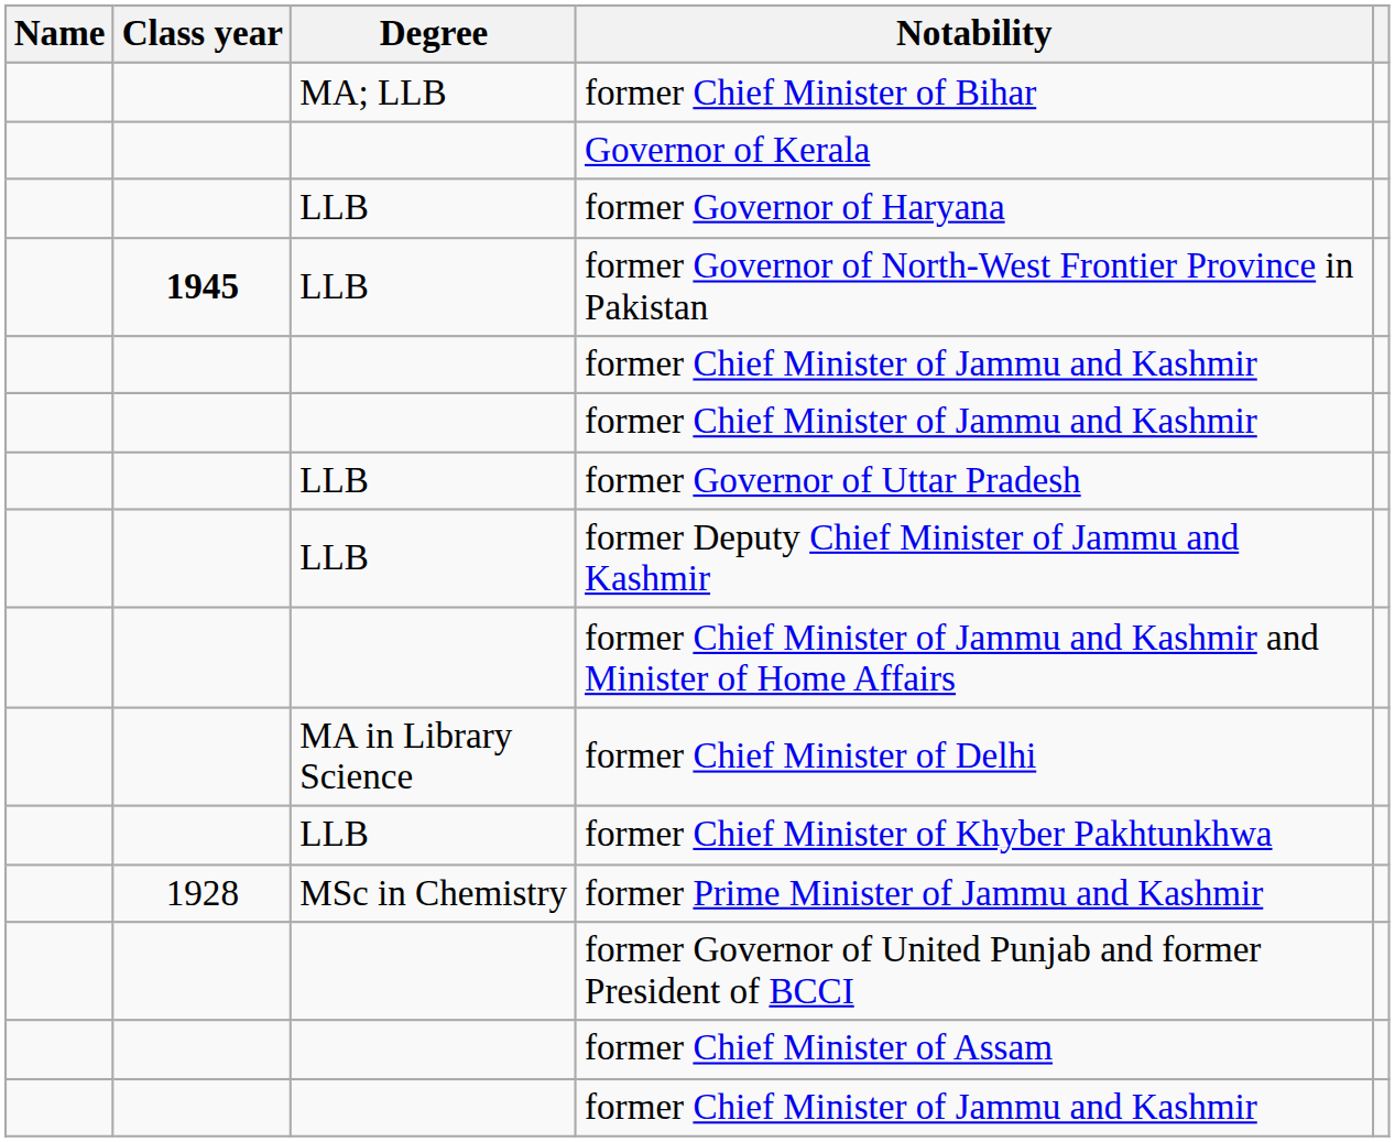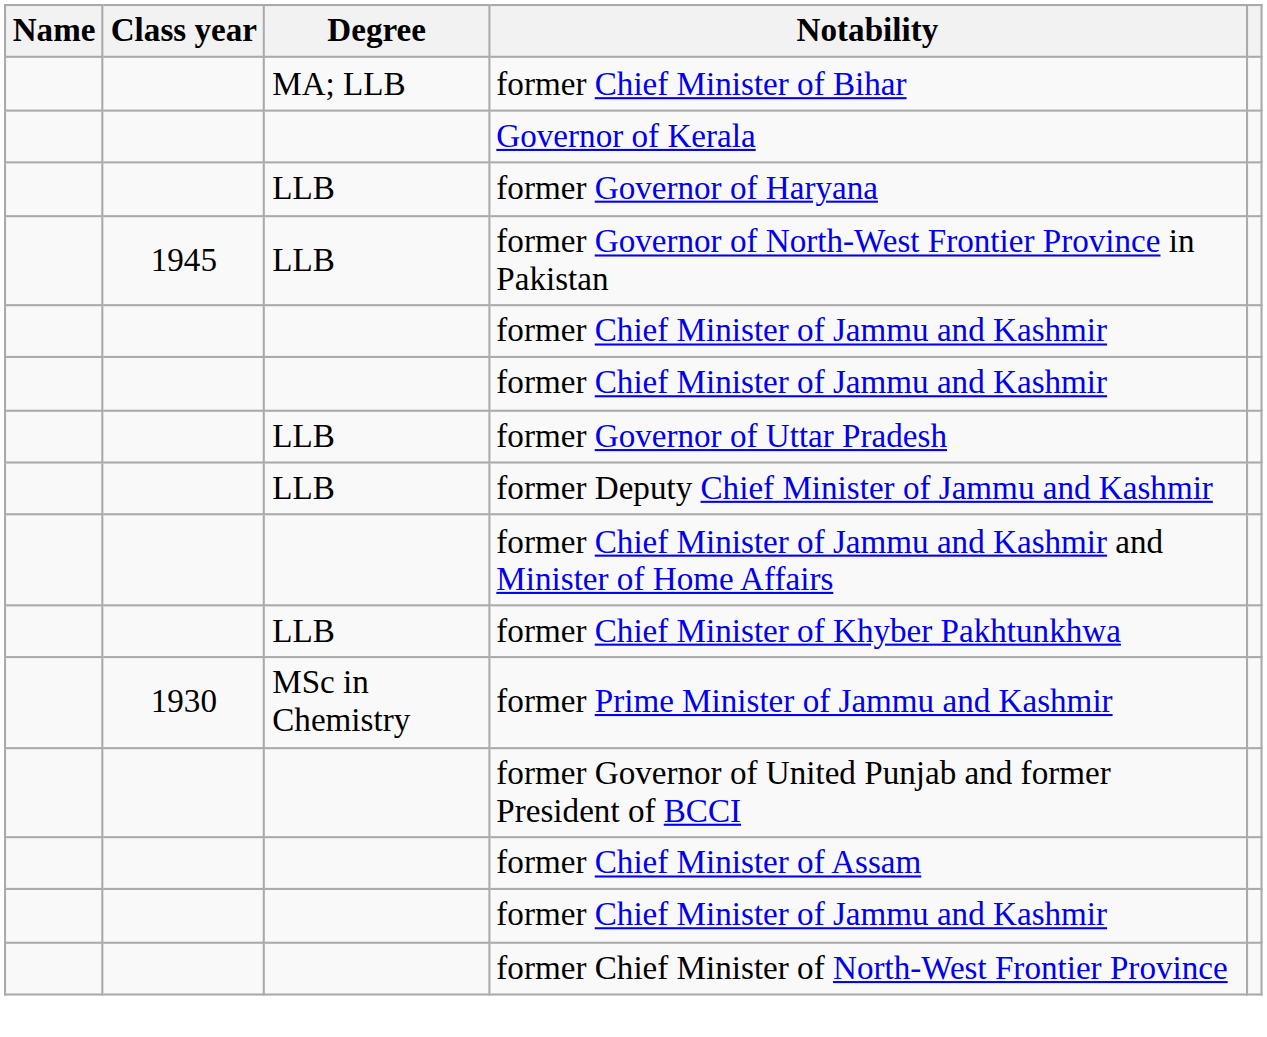 <table class="wikitable sortable">
 <tr>
 <th>Name</th>
 <th data-sort-type="isoDate">Class year</th>
 <th class="unsortable">Degree</th>
 <th class="unsortable">Notability</th>
 <th class="unsortable"></th>
 </tr>
 <tr>
 <td></td>
 <td style="text-align:center;"></td>
 <td>MA; LLB</td>
 <td>former <a href='#'>Chief Minister of Bihar</a></td>
 <td style="text-align:center;"></td>
 </tr>
 <tr>
 <td></td>
 <td style="text-align:center;"></td>
 <td></td>
 <td><a href='#'>Governor of Kerala</a></td>
 <td style="text-align:center;"></td>
 </tr>
 <tr>
 <td></td>
 <td style="text-align:center;"></td>
 <td>LLB</td>
 <td>former <a href='#'>Governor of Haryana</a></td>
 <td style="text-align:center;"></td>
 </tr>
 <tr>
 <td></td>
-<td style="text-align:center;"><strong>1945</strong></td>
+<td style="text-align:center;">1945</td>
 <td>LLB</td>
 <td>former <a href='#'>Governor of North-West Frontier Province</a> in Pakistan</td>
 <td style="text-align:center;"></td>
 </tr>
 <tr>
 <td></td>
 <td style="text-align:center;"></td>
 <td></td>
 <td>former <a href='#'>Chief Minister of Jammu and Kashmir</a></td>
 <td style="text-align:center;"></td>
 </tr>
 <tr>
 <td></td>
 <td style="text-align:center;"></td>
 <td></td>
 <td>former <a href='#'>Chief Minister of Jammu and Kashmir</a></td>
 <td style="text-align:center;"></td>
 </tr>
 <tr>
 <td></td>
 <td style="text-align:center;"></td>
 <td>LLB</td>
 <td>former <a href='#'>Governor of Uttar Pradesh</a></td>
 <td style="text-align:center;"></td>
 </tr>
 <tr>
 <td></td>
 <td style="text-align:center;"></td>
 <td>LLB</td>
 <td>former Deputy <a href='#'>Chief Minister of Jammu and Kashmir</a></td>
 <td style="text-align:center;"></td>
 </tr>
 <tr>
 <td></td>
 <td style="text-align:center;"></td>
 <td></td>
 <td>former <a href='#'>Chief Minister of Jammu and Kashmir</a> and <a href='#'>Minister of Home Affairs</a></td>
 <td style="text-align:center;"></td>
 </tr>
 <tr>
 <td></td>
 <td style="text-align:center;"></td>
-<td>MA in Library Science</td>
-<td>former <a href='#'>Chief Minister of Delhi</a></td>
-<td style="text-align:center;"></td>
-</tr>
-<tr>
-<td></td>
-<td style="text-align:center;"></td>
 <td>LLB</td>
 <td>former <a href='#'>Chief Minister of Khyber Pakhtunkhwa</a></td>
 <td style="text-align:center;"></td>
 </tr>
 <tr>
 <td></td>
-<td style="text-align:center;">1928</td>
+<td style="text-align:center;">1930</td>
 <td>MSc in Chemistry</td>
 <td>former <a href='#'>Prime Minister of Jammu and Kashmir</a></td>
 <td style="text-align:center;"></td>
 </tr>
 <tr>
 <td></td>
 <td style="text-align:center;"></td>
 <td></td>
 <td>former Governor of United Punjab and former President of <a href='#'>BCCI</a></td>
 <td style="text-align:center;"></td>
 </tr>
 <tr>
 <td></td>
 <td style="text-align:center;"></td>
 <td></td>
 <td>former <a href='#'>Chief Minister of Assam</a></td>
 <td style="text-align:center;"></td>
 </tr>
 <tr>
 <td></td>
 <td style="text-align:center;"></td>
 <td></td>
 <td>former <a href='#'>Chief Minister of Jammu and Kashmir</a></td>
 <td style="text-align:center;"></td>
 </tr>
+<tr>
+<td></td>
+<td style="text-align:center;"></td>
+<td></td>
+<td>former Chief Minister of <a href='#'>North-West Frontier Province</a></td>
+<td style="text-align:center;"></td>
+</tr>
 </table>
